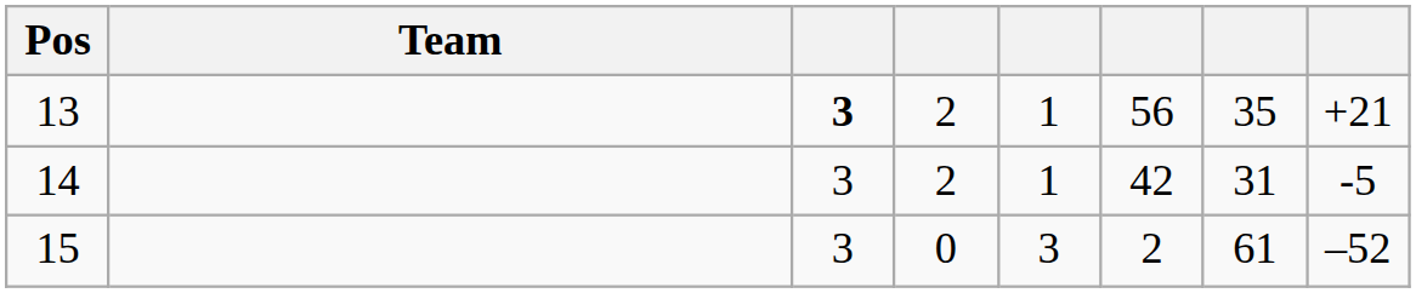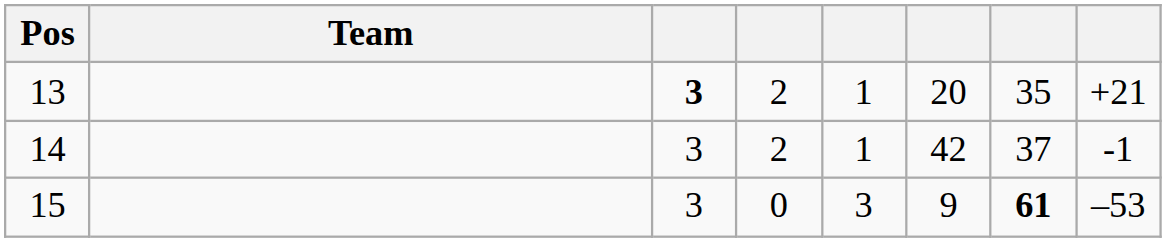 <table class="wikitable" style="text-align:center">
 <tr>
 <th width=30>Pos</th>
 <th ! width=240>Team</th>
 <th ! width=30></th>
 <th ! width=30></th>
 <th ! width=30></th>
 <th ! width=30></th>
 <th ! width=30></th>
 <th ! width=30></th>
 </tr>
 <tr>
 <td>13</td>
 <td align=left></td>
 <td><strong>3</strong></td>
 <td>2</td>
 <td>1</td>
-<td>56</td>
+<td>20</td>
 <td>35</td>
 <td>+21</td>
 </tr>
 <tr>
 <td>14</td>
 <td align=left></td>
 <td>3</td>
 <td>2</td>
 <td>1</td>
 <td>42</td>
-<td>31</td>
-<td>-5</td>
+<td>37</td>
+<td>-1</td>
 </tr>
 <tr>
 <td>15</td>
 <td align=left></td>
 <td>3</td>
 <td>0</td>
 <td>3</td>
-<td>2</td>
-<td>61</td>
-<td>–52</td>
+<td>9</td>
+<td><strong>61</strong></td>
+<td>–53</td>
 </tr>
 </table>
